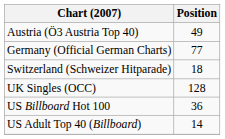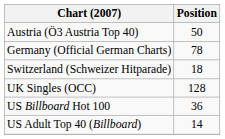 <table class="wikitable sortable">
 <tr>
 <th>Chart (2007)</th>
 <th>Position</th>
 </tr>
 <tr>
 <td>Austria (Ö3 Austria Top 40)</td>
-<td style="text-align:center;">49</td>
+<td style="text-align:center;">50</td>
 </tr>
 <tr>
 <td>Germany (Official German Charts)</td>
-<td style="text-align:center;">77</td>
+<td style="text-align:center;">78</td>
 </tr>
 <tr>
 <td>Switzerland (Schweizer Hitparade)</td>
 <td style="text-align:center;">18</td>
 </tr>
 <tr>
 <td>UK Singles (OCC)</td>
 <td style="text-align:center;">128</td>
 </tr>
 <tr>
 <td>US <em>Billboard</em> Hot 100</td>
 <td style="text-align:center;">36</td>
 </tr>
 <tr>
 <td>US Adult Top 40 (<em>Billboard</em>)</td>
 <td style="text-align:center;">14</td>
 </tr>
 <tr>
 </tr>
 </table>
